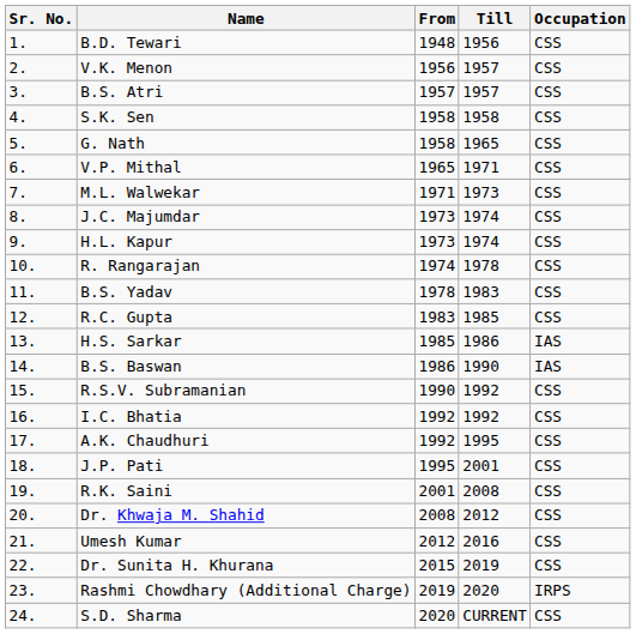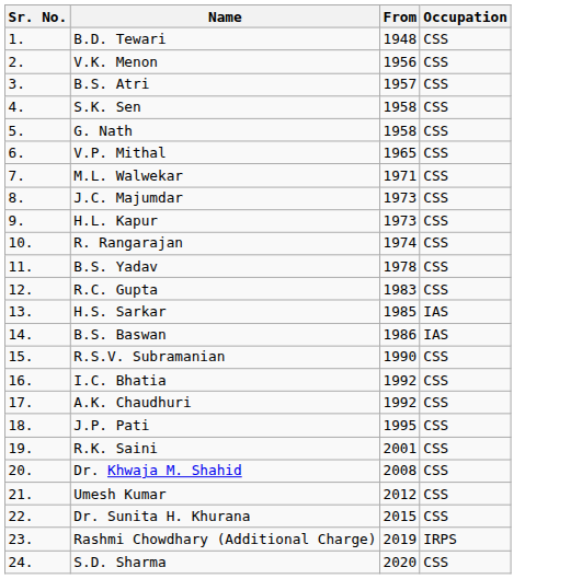 <table class="sortable wikitable">
 <tr>
 <th>Sr. No.</th>
 <th>Name</th>
 <th>From</th>
-<th>Till</th>
 <th>Occupation</th>
 </tr>
 <tr>
 <td>1.</td>
 <td>B.D. Tewari</td>
 <td>1948</td>
-<td>1956</td>
 <td>CSS</td>
 </tr>
 <tr>
 <td>2.</td>
 <td>V.K. Menon</td>
 <td>1956</td>
-<td>1957</td>
 <td>CSS</td>
 </tr>
 <tr>
 <td>3.</td>
 <td>B.S. Atri</td>
-<td>1957</td>
 <td>1957</td>
 <td>CSS</td>
 </tr>
 <tr>
 <td>4.</td>
 <td>S.K. Sen</td>
 <td>1958</td>
-<td>1958</td>
 <td>CSS</td>
 </tr>
 <tr>
 <td>5.</td>
 <td>G. Nath</td>
 <td>1958</td>
-<td>1965</td>
 <td>CSS</td>
 </tr>
 <tr>
 <td>6.</td>
 <td>V.P. Mithal</td>
 <td>1965</td>
-<td>1971</td>
 <td>CSS</td>
 </tr>
 <tr>
 <td>7.</td>
 <td>M.L. Walwekar</td>
 <td>1971</td>
-<td>1973</td>
 <td>CSS</td>
 </tr>
 <tr>
 <td>8.</td>
 <td>J.C. Majumdar</td>
 <td>1973</td>
-<td>1974</td>
 <td>CSS</td>
 </tr>
 <tr>
 <td>9.</td>
 <td>H.L. Kapur</td>
 <td>1973</td>
-<td>1974</td>
 <td>CSS</td>
 </tr>
 <tr>
 <td>10.</td>
 <td>R. Rangarajan</td>
 <td>1974</td>
-<td>1978</td>
 <td>CSS</td>
 </tr>
 <tr>
 <td>11.</td>
 <td>B.S. Yadav</td>
 <td>1978</td>
-<td>1983</td>
 <td>CSS</td>
 </tr>
 <tr>
 <td>12.</td>
 <td>R.C. Gupta</td>
 <td>1983</td>
-<td>1985</td>
 <td>CSS</td>
 </tr>
 <tr>
 <td>13.</td>
 <td>H.S. Sarkar</td>
 <td>1985</td>
-<td>1986</td>
 <td>IAS</td>
 </tr>
 <tr>
 <td>14.</td>
 <td>B.S. Baswan</td>
 <td>1986</td>
-<td>1990</td>
 <td>IAS</td>
 </tr>
 <tr>
 <td>15.</td>
 <td>R.S.V. Subramanian</td>
 <td>1990</td>
-<td>1992</td>
 <td>CSS</td>
 </tr>
 <tr>
 <td>16.</td>
 <td>I.C. Bhatia</td>
-<td>1992</td>
 <td>1992</td>
 <td>CSS</td>
 </tr>
 <tr>
 <td>17.</td>
 <td>A.K. Chaudhuri</td>
 <td>1992</td>
-<td>1995</td>
 <td>CSS</td>
 </tr>
 <tr>
 <td>18.</td>
 <td>J.P. Pati</td>
 <td>1995</td>
-<td>2001</td>
 <td>CSS</td>
 </tr>
 <tr>
 <td>19.</td>
 <td>R.K. Saini</td>
 <td>2001</td>
-<td>2008</td>
 <td>CSS</td>
 </tr>
 <tr>
 <td>20.</td>
 <td>Dr. <a href='#'>Khwaja M. Shahid</a></td>
 <td>2008</td>
-<td>2012</td>
 <td>CSS</td>
 </tr>
 <tr>
 <td>21.</td>
 <td>Umesh Kumar</td>
 <td>2012</td>
-<td>2016</td>
 <td>CSS</td>
 </tr>
 <tr>
 <td>22.</td>
 <td>Dr. Sunita H. Khurana</td>
 <td>2015</td>
-<td>2019</td>
 <td>CSS</td>
 </tr>
 <tr>
 <td>23.</td>
 <td>Rashmi Chowdhary (Additional Charge)</td>
 <td>2019</td>
-<td>2020</td>
 <td>IRPS</td>
 </tr>
 <tr>
 <td>24.</td>
 <td>S.D. Sharma</td>
 <td>2020</td>
-<td>CURRENT</td>
 <td>CSS</td>
 </tr>
 </table>
